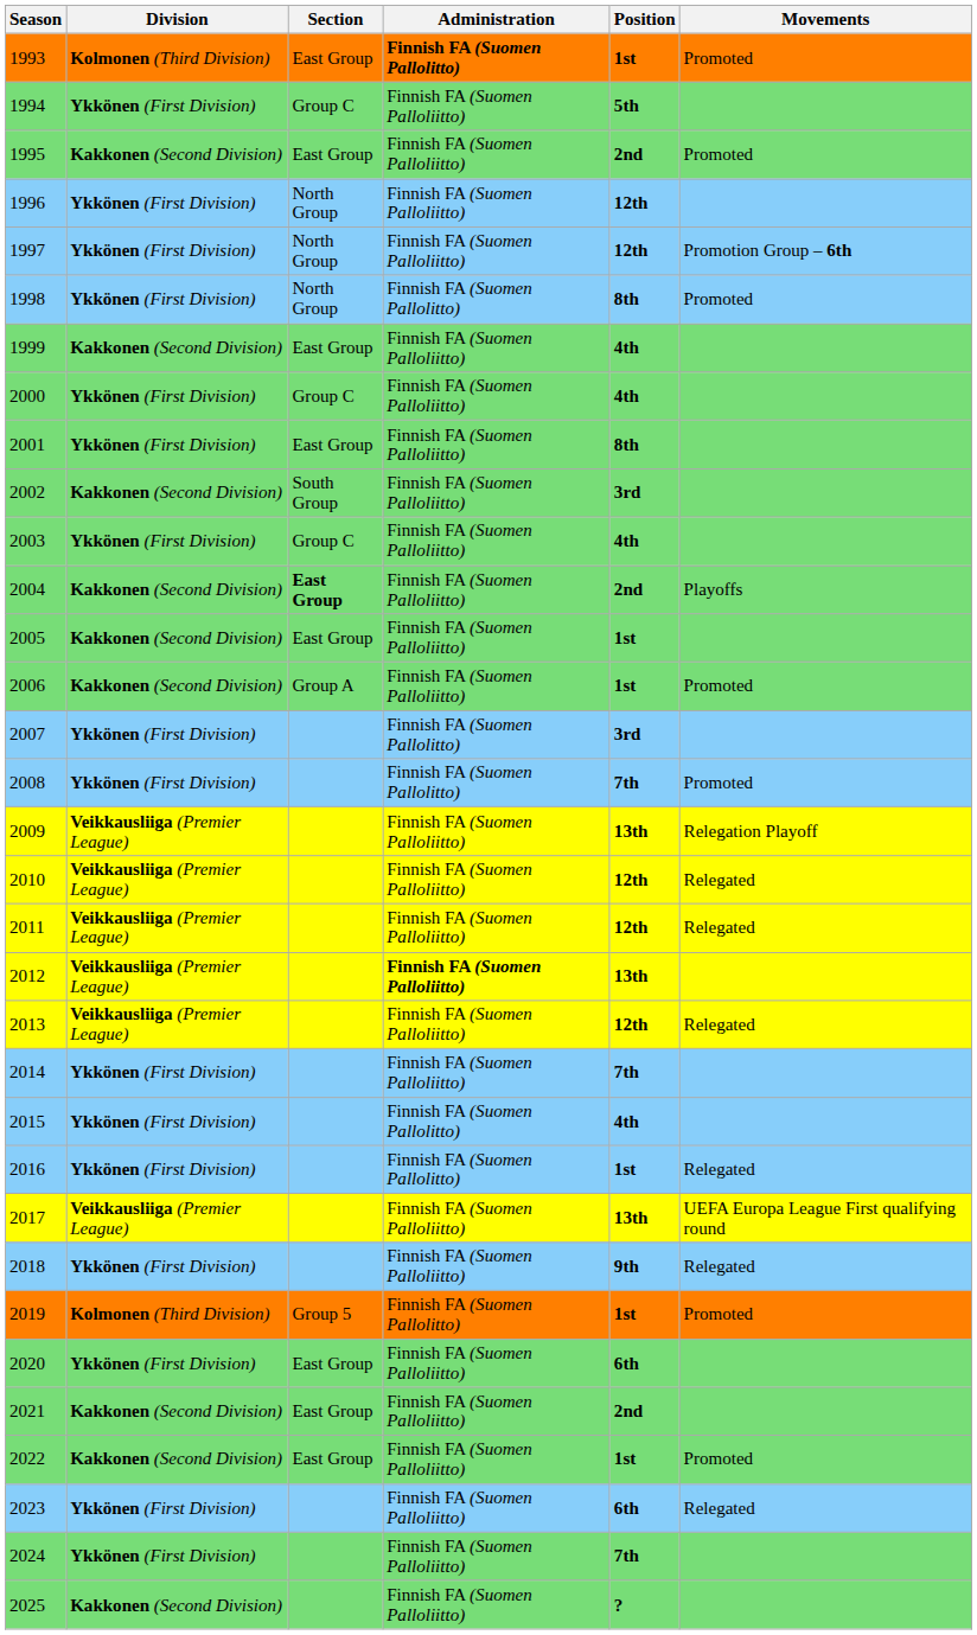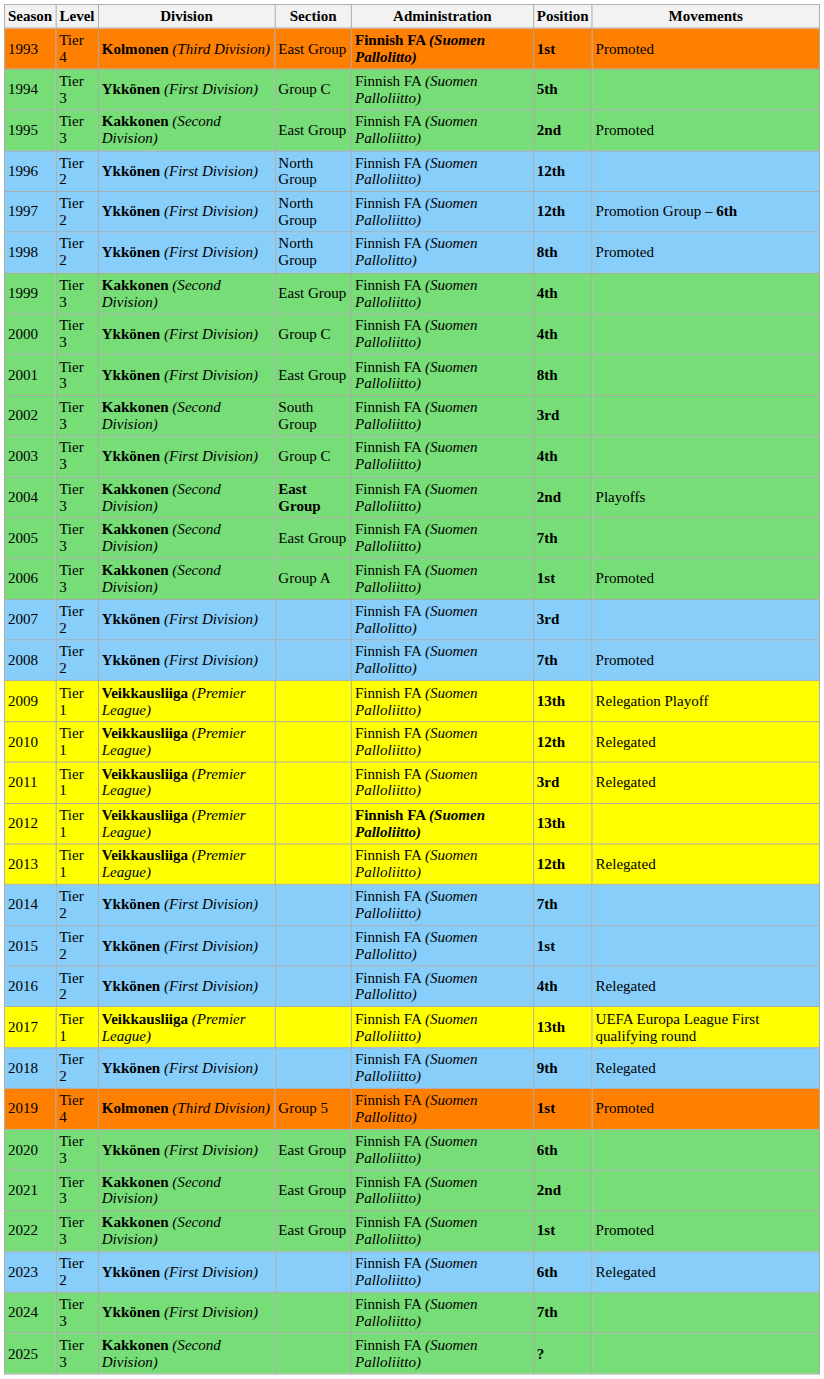 <table class="wikitable">
 <tr style="background:#f0f6fa;">
 <th><strong>Season</strong></th>
+<th><strong>Level</strong></th>
 <th><strong>Division</strong></th>
 <th><strong>Section</strong></th>
 <th><strong>Administration</strong></th>
 <th><strong>Position</strong></th>
 <th><strong>Movements</strong></th>
 </tr>
 <tr>
 <td style="background:#FF7F00;">1993</td>
+<td style="background:#FF7F00;">Tier 4</td>
 <td style="background:#FF7F00;"><strong> Kolmonen</strong> <em>(Third Division)</em></td>
 <td style="background:#FF7F00;">East Group</td>
 <td style="background:#FF7F00;"><strong>Finnish FA <em>(Suomen Pallolitto)</em></strong></td>
 <td style="background:#FF7F00;"><strong>1st</strong></td>
 <td style="background:#FF7F00;">Promoted</td>
 </tr>
 <tr>
 <td style="background:#77DD77;">1994</td>
+<td style="background:#77DD77;">Tier 3</td>
 <td style="background:#77DD77;"><strong> Ykkönen</strong> <em>(First Division)</em></td>
 <td style="background:#77DD77;">Group C</td>
 <td style="background:#77DD77;">Finnish FA <em>(Suomen Palloliitto)</em></td>
 <td style="background:#77DD77;"><strong>5th</strong></td>
 <td style="background:#77DD77;"></td>
 </tr>
 <tr>
 <td style="background:#77DD77;">1995</td>
+<td style="background:#77DD77;">Tier 3</td>
 <td style="background:#77DD77;"><strong>Kakkonen</strong> <em>(Second Division)</em></td>
 <td style="background:#77DD77;">East Group</td>
 <td style="background:#77DD77;">Finnish FA <em>(Suomen Palloliitto)</em></td>
 <td style="background:#77DD77;"><strong>2nd</strong></td>
 <td style="background:#77DD77;">Promoted</td>
 </tr>
 <tr>
 <td style="background:#87CEFA;">1996</td>
+<td style="background:#87CEFA;">Tier 2</td>
 <td style="background:#87CEFA;"><strong> Ykkönen</strong> <em>(First Division)</em></td>
 <td style="background:#87CEFA;">North Group</td>
 <td style="background:#87CEFA;">Finnish FA <em>(Suomen Palloliitto)</em></td>
 <td style="background:#87CEFA;"><strong>12th</strong></td>
 <td style="background:#87CEFA;"></td>
 </tr>
 <tr>
 <td style="background:#87CEFA;">1997</td>
+<td style="background:#87CEFA;">Tier 2</td>
 <td style="background:#87CEFA;"><strong> Ykkönen</strong> <em>(First Division)</em></td>
 <td style="background:#87CEFA;">North Group</td>
 <td style="background:#87CEFA;">Finnish FA <em>(Suomen Palloliitto)</em></td>
 <td style="background:#87CEFA;"><strong>12th</strong></td>
 <td style="background:#87CEFA;">Promotion Group – <strong>6th</strong></td>
 </tr>
 <tr>
 <td style="background:#87CEFA;">1998</td>
+<td style="background:#87CEFA;">Tier 2</td>
 <td style="background:#87CEFA;"><strong> Ykkönen</strong> <em>(First Division)</em></td>
 <td style="background:#87CEFA;">North Group</td>
 <td style="background:#87CEFA;">Finnish FA <em>(Suomen Pallolitto)</em></td>
 <td style="background:#87CEFA;"><strong>8th</strong></td>
 <td style="background:#87CEFA;">Promoted</td>
 </tr>
 <tr>
 <td style="background:#77DD77;">1999</td>
+<td style="background:#77DD77;">Tier 3</td>
 <td style="background:#77DD77;"><strong>Kakkonen</strong> <em>(Second Division)</em></td>
 <td style="background:#77DD77;">East Group</td>
 <td style="background:#77DD77;">Finnish FA <em>(Suomen Palloliitto)</em></td>
 <td style="background:#77DD77;"><strong>4th</strong></td>
 <td style="background:#77DD77;"></td>
 </tr>
 <tr>
 <td style="background:#77DD77;">2000</td>
+<td style="background:#77DD77;">Tier 3</td>
 <td style="background:#77DD77;"><strong> Ykkönen</strong> <em>(First Division)</em></td>
 <td style="background:#77DD77;">Group C</td>
 <td style="background:#77DD77;">Finnish FA <em>(Suomen Palloliitto)</em></td>
 <td style="background:#77DD77;"><strong>4th</strong></td>
 <td style="background:#77DD77;"></td>
 </tr>
 <tr>
 <td style="background:#77DD77;">2001</td>
+<td style="background:#77DD77;">Tier 3</td>
 <td style="background:#77DD77;"><strong> Ykkönen</strong> <em>(First Division)</em></td>
 <td style="background:#77DD77;">East Group</td>
 <td style="background:#77DD77;">Finnish FA <em>(Suomen Palloliitto)</em></td>
 <td style="background:#77DD77;"><strong>8th</strong></td>
 <td style="background:#77DD77;"></td>
 </tr>
 <tr>
 <td style="background:#77DD77;">2002</td>
+<td style="background:#77DD77;">Tier 3</td>
 <td style="background:#77DD77;"><strong>Kakkonen</strong> <em>(Second Division)</em></td>
 <td style="background:#77DD77;">South Group</td>
 <td style="background:#77DD77;">Finnish FA <em>(Suomen Palloliitto)</em></td>
 <td style="background:#77DD77;"><strong>3rd</strong></td>
 <td style="background:#77DD77;"></td>
 </tr>
 <tr>
 <td style="background:#77DD77;">2003</td>
+<td style="background:#77DD77;">Tier 3</td>
 <td style="background:#77DD77;"><strong> Ykkönen</strong> <em>(First Division)</em></td>
 <td style="background:#77DD77;">Group C</td>
 <td style="background:#77DD77;">Finnish FA <em>(Suomen Palloliitto)</em></td>
 <td style="background:#77DD77;"><strong>4th</strong></td>
 <td style="background:#77DD77;"></td>
 </tr>
 <tr>
 <td style="background:#77DD77;">2004</td>
+<td style="background:#77DD77;">Tier 3</td>
 <td style="background:#77DD77;"><strong>Kakkonen</strong> <em>(Second Division)</em></td>
 <td style="background:#77DD77;"><strong>East Group</strong></td>
 <td style="background:#77DD77;">Finnish FA <em>(Suomen Palloliitto)</em></td>
 <td style="background:#77DD77;"><strong>2nd</strong></td>
 <td style="background:#77DD77;">Playoffs</td>
 </tr>
 <tr>
 <td style="background:#77DD77;">2005</td>
+<td style="background:#77DD77;">Tier 3</td>
 <td style="background:#77DD77;"><strong>Kakkonen</strong> <em>(Second Division)</em></td>
 <td style="background:#77DD77;">East Group</td>
 <td style="background:#77DD77;">Finnish FA <em>(Suomen Palloliitto)</em></td>
-<td style="background:#77DD77;"><strong>1st</strong></td>
+<td style="background:#77DD77;"><strong>7th</strong></td>
 <td style="background:#77DD77;"></td>
 </tr>
 <tr>
 <td style="background:#77DD77;">2006</td>
+<td style="background:#77DD77;">Tier 3</td>
 <td style="background:#77DD77;"><strong>Kakkonen</strong> <em>(Second Division)</em></td>
 <td style="background:#77DD77;">Group A</td>
 <td style="background:#77DD77;">Finnish FA <em>(Suomen Palloliitto)</em></td>
 <td style="background:#77DD77;"><strong>1st</strong></td>
 <td style="background:#77DD77;">Promoted</td>
 </tr>
 <tr>
 <td style="background:#87CEFA;">2007</td>
+<td style="background:#87CEFA;">Tier 2</td>
 <td style="background:#87CEFA;"><strong> Ykkönen</strong> <em>(First Division)</em></td>
 <td style="background:#87CEFA;"></td>
 <td style="background:#87CEFA;">Finnish FA <em>(Suomen Pallolitto)</em></td>
 <td style="background:#87CEFA;"><strong>3rd</strong></td>
 <td style="background:#87CEFA;"></td>
 </tr>
 <tr>
 <td style="background:#87CEFA;">2008</td>
+<td style="background:#87CEFA;">Tier 2</td>
 <td style="background:#87CEFA;"><strong> Ykkönen</strong> <em>(First Division)</em></td>
 <td style="background:#87CEFA;"></td>
 <td style="background:#87CEFA;">Finnish FA <em>(Suomen Pallolitto)</em></td>
 <td style="background:#87CEFA;"><strong>7th</strong></td>
 <td style="background:#87CEFA;">Promoted</td>
 </tr>
 <tr>
 <td style="background:#FFFF00;">2009</td>
+<td style="background:#FFFF00;">Tier 1</td>
 <td style="background:#FFFF00;"><strong> Veikkausliiga</strong> <em>(Premier League)</em></td>
 <td style="background:#FFFF00;"></td>
 <td style="background:#FFFF00;">Finnish FA <em>(Suomen Palloliitto)</em></td>
 <td style="background:#FFFF00;"><strong>13th</strong></td>
 <td style="background:#FFFF00;">Relegation Playoff</td>
 </tr>
 <tr>
 <td style="background:#FFFF00;">2010</td>
+<td style="background:#FFFF00;">Tier 1</td>
 <td style="background:#FFFF00;"><strong> Veikkausliiga</strong> <em>(Premier League)</em></td>
 <td style="background:#FFFF00;"></td>
 <td style="background:#FFFF00;">Finnish FA <em>(Suomen Palloliitto)</em></td>
 <td style="background:#FFFF00;"><strong>12th</strong></td>
 <td style="background:#FFFF00;">Relegated</td>
 </tr>
 <tr>
 <td style="background:#FFFF00;">2011</td>
+<td style="background:#FFFF00;">Tier 1</td>
 <td style="background:#FFFF00;"><strong> Veikkausliiga</strong> <em>(Premier League)</em></td>
 <td style="background:#FFFF00;"></td>
 <td style="background:#FFFF00;">Finnish FA <em>(Suomen Palloliitto)</em></td>
-<td style="background:#FFFF00;"><strong>12th</strong></td>
+<td style="background:#FFFF00;"><strong>3rd</strong></td>
 <td style="background:#FFFF00;">Relegated</td>
 </tr>
 <tr>
 <td style="background:#FFFF00;">2012</td>
+<td style="background:#FFFF00;">Tier 1</td>
 <td style="background:#FFFF00;"><strong> Veikkausliiga</strong> <em>(Premier League)</em></td>
 <td style="background:#FFFF00;"></td>
 <td style="background:#FFFF00;"><strong>Finnish FA <em>(Suomen Palloliitto)</em></strong></td>
 <td style="background:#FFFF00;"><strong>13th</strong></td>
 <td style="background:#FFFF00;"></td>
 </tr>
 <tr>
 <td style="background:#FFFF00;">2013</td>
+<td style="background:#FFFF00;">Tier 1</td>
 <td style="background:#FFFF00;"><strong> Veikkausliiga</strong> <em>(Premier League)</em></td>
 <td style="background:#FFFF00;"></td>
 <td style="background:#FFFF00;">Finnish FA <em>(Suomen Palloliitto)</em></td>
 <td style="background:#FFFF00;"><strong>12th</strong></td>
 <td style="background:#FFFF00;">Relegated</td>
 </tr>
 <tr>
 <td style="background:#87CEFA;">2014</td>
+<td style="background:#87CEFA;">Tier 2</td>
 <td style="background:#87CEFA;"><strong> Ykkönen</strong> <em>(First Division)</em></td>
 <td style="background:#87CEFA;"></td>
 <td style="background:#87CEFA;">Finnish FA <em>(Suomen Palloliitto)</em></td>
 <td style="background:#87CEFA;"><strong>7th</strong></td>
 <td style="background:#87CEFA;"></td>
 </tr>
 <tr>
 <td style="background:#87CEFA;">2015</td>
+<td style="background:#87CEFA;">Tier 2</td>
+<td style="background:#87CEFA;"><strong> Ykkönen</strong> <em>(First Division)</em></td>
+<td style="background:#87CEFA;"></td>
+<td style="background:#87CEFA;">Finnish FA <em>(Suomen Pallolitto)</em></td>
+<td style="background:#87CEFA;"><strong>1st</strong></td>
+<td style="background:#87CEFA;"></td>
+</tr>
+<tr>
+<td style="background:#87CEFA;">2016</td>
+<td style="background:#87CEFA;">Tier 2</td>
 <td style="background:#87CEFA;"><strong> Ykkönen</strong> <em>(First Division)</em></td>
 <td style="background:#87CEFA;"></td>
 <td style="background:#87CEFA;">Finnish FA <em>(Suomen Pallolitto)</em></td>
 <td style="background:#87CEFA;"><strong>4th</strong></td>
-<td style="background:#87CEFA;"></td>
-</tr>
-<tr>
-<td style="background:#87CEFA;">2016</td>
-<td style="background:#87CEFA;"><strong> Ykkönen</strong> <em>(First Division)</em></td>
-<td style="background:#87CEFA;"></td>
-<td style="background:#87CEFA;">Finnish FA <em>(Suomen Pallolitto)</em></td>
-<td style="background:#87CEFA;"><strong>1st</strong></td>
 <td style="background:#87CEFA;">Relegated</td>
 </tr>
 <tr>
 <td style="background:#FFFF00;">2017</td>
+<td style="background:#FFFF00;">Tier 1</td>
 <td style="background:#FFFF00;"><strong> Veikkausliiga</strong> <em>(Premier League)</em></td>
 <td style="background:#FFFF00;"></td>
 <td style="background:#FFFF00;">Finnish FA <em>(Suomen Palloliitto)</em></td>
 <td style="background:#FFFF00;"><strong>13th</strong></td>
 <td style="background:#FFFF00;">UEFA Europa League First qualifying round</td>
 </tr>
 <tr>
 <td style="background:#87CEFA;">2018</td>
+<td style="background:#87CEFA;">Tier 2</td>
 <td style="background:#87CEFA;"><strong> Ykkönen</strong> <em>(First Division)</em></td>
 <td style="background:#87CEFA;"></td>
 <td style="background:#87CEFA;">Finnish FA <em>(Suomen Palloliitto)</em></td>
 <td style="background:#87CEFA;"><strong>9th</strong></td>
 <td style="background:#87CEFA;">Relegated</td>
 </tr>
 <tr>
 <td style="background:#FF7F00;">2019</td>
+<td style="background:#FF7F00;">Tier 4</td>
 <td style="background:#FF7F00;"><strong> Kolmonen</strong> <em>(Third Division)</em></td>
 <td style="background:#FF7F00;">Group 5</td>
 <td style="background:#FF7F00;">Finnish FA <em>(Suomen Pallolitto)</em></td>
 <td style="background:#FF7F00;"><strong>1st</strong></td>
 <td style="background:#FF7F00;">Promoted</td>
 </tr>
 <tr>
 <td style="background:#77DD77;">2020</td>
+<td style="background:#77DD77;">Tier 3</td>
 <td style="background:#77DD77;"><strong> Ykkönen</strong> <em>(First Division)</em></td>
 <td style="background:#77DD77;">East Group</td>
 <td style="background:#77DD77;">Finnish FA <em>(Suomen Palloliitto)</em></td>
 <td style="background:#77DD77;"><strong>6th</strong></td>
 <td style="background:#77DD77;"></td>
 </tr>
 <tr>
 <td style="background:#77DD77;">2021</td>
+<td style="background:#77DD77;">Tier 3</td>
 <td style="background:#77DD77;"><strong>Kakkonen</strong> <em>(Second Division)</em></td>
 <td style="background:#77DD77;">East Group</td>
 <td style="background:#77DD77;">Finnish FA <em>(Suomen Palloliitto)</em></td>
 <td style="background:#77DD77;"><strong>2nd</strong></td>
 <td style="background:#77DD77;"></td>
 </tr>
 <tr>
 <td style="background:#77DD77;">2022</td>
+<td style="background:#77DD77;">Tier 3</td>
 <td style="background:#77DD77;"><strong>Kakkonen</strong> <em>(Second Division)</em></td>
 <td style="background:#77DD77;">East Group</td>
 <td style="background:#77DD77;">Finnish FA <em>(Suomen Palloliitto)</em></td>
 <td style="background:#77DD77;"><strong>1st</strong></td>
 <td style="background:#77DD77;">Promoted</td>
 </tr>
 <tr>
 <td style="background:#87CEFA;">2023</td>
+<td style="background:#87CEFA;">Tier 2</td>
 <td style="background:#87CEFA;"><strong> Ykkönen</strong> <em>(First Division)</em></td>
 <td style="background:#87CEFA;"></td>
 <td style="background:#87CEFA;">Finnish FA <em>(Suomen Palloliitto)</em></td>
 <td style="background:#87CEFA;"><strong>6th</strong></td>
 <td style="background:#87CEFA;">Relegated</td>
 </tr>
 <tr>
 <td style="background:#77DD77;">2024</td>
+<td style="background:#77DD77;">Tier 3</td>
 <td style="background:#77DD77;"><strong> Ykkönen</strong> <em>(First Division)</em></td>
 <td style="background:#77DD77;"></td>
 <td style="background:#77DD77;">Finnish FA <em>(Suomen Palloliitto)</em></td>
 <td style="background:#77DD77;"><strong>7th</strong></td>
 <td style="background:#77DD77;"></td>
 </tr>
 <tr>
 <td style="background:#77DD77;">2025</td>
+<td style="background:#77DD77;">Tier 3</td>
 <td style="background:#77DD77;"><strong>Kakkonen</strong> <em>(Second Division)</em></td>
 <td style="background:#77DD77;"></td>
 <td style="background:#77DD77;">Finnish FA <em>(Suomen Palloliitto)</em></td>
 <td style="background:#77DD77;"><strong>?</strong></td>
 <td style="background:#77DD77;"></td>
 </tr>
 </table>
